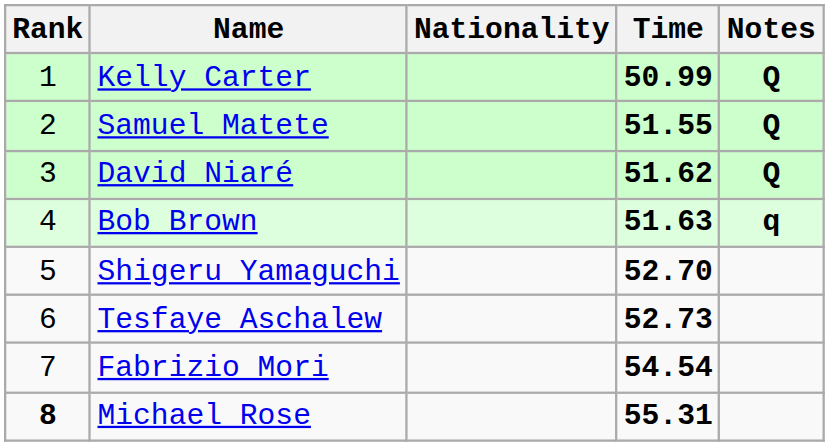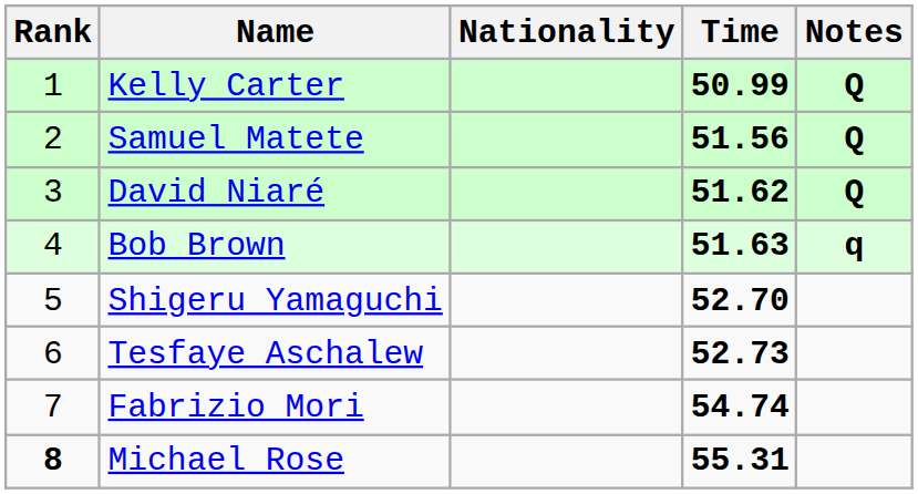 <table class="wikitable sortable" style="text-align:center">
 <tr>
 <th>Rank</th>
 <th>Name</th>
 <th>Nationality</th>
 <th>Time</th>
 <th>Notes</th>
 </tr>
 <tr bgcolor=ccffcc>
 <td>1</td>
 <td align=left><a href='#'>Kelly Carter</a></td>
 <td align=left></td>
 <td><strong>50.99</strong></td>
 <td><strong>Q</strong></td>
 </tr>
 <tr bgcolor=ccffcc>
 <td>2</td>
 <td align=left><a href='#'>Samuel Matete</a></td>
 <td align=left></td>
-<td><strong>51.55</strong></td>
+<td><strong>51.56</strong></td>
 <td><strong>Q</strong></td>
 </tr>
 <tr bgcolor=ccffcc>
 <td>3</td>
 <td align=left><a href='#'>David Niaré</a></td>
 <td align=left></td>
 <td><strong>51.62</strong></td>
 <td><strong>Q</strong></td>
 </tr>
 <tr bgcolor=ddffdd>
 <td>4</td>
 <td align=left><a href='#'>Bob Brown</a></td>
 <td align=left></td>
 <td><strong>51.63</strong></td>
 <td><strong>q</strong></td>
 </tr>
 <tr>
 <td>5</td>
 <td align=left><a href='#'>Shigeru Yamaguchi</a></td>
 <td align=left></td>
 <td><strong>52.70</strong></td>
 <td></td>
 </tr>
 <tr>
 <td>6</td>
 <td align=left><a href='#'>Tesfaye Aschalew</a></td>
 <td align=left></td>
 <td><strong>52.73</strong></td>
 <td></td>
 </tr>
 <tr>
 <td>7</td>
 <td align=left><a href='#'>Fabrizio Mori</a></td>
 <td align=left></td>
-<td><strong>54.54</strong></td>
+<td><strong>54.74</strong></td>
 <td></td>
 </tr>
 <tr>
 <td><strong>8</strong></td>
 <td align=left><a href='#'>Michael Rose</a></td>
 <td align=left></td>
 <td><strong>55.31</strong></td>
 <td></td>
 </tr>
 </table>
